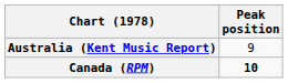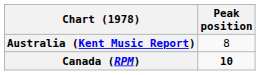 <table class="wikitable sortable plainrowheaders" style="text-align:center">
 <tr>
 <th scope="col">Chart (1978)</th>
 <th scope="col">Peak<br>position</th>
 </tr>
 <tr>
 <th scope="row">Australia (<a href='#'>Kent Music Report</a>)</th>
-<td>9</td>
+<td>8</td>
 </tr>
 <tr>
 <th scope="row">Canada (<em><a href='#'>RPM</a></em>)</th>
 <td><strong>10</strong></td>
 </tr>
 </table>
